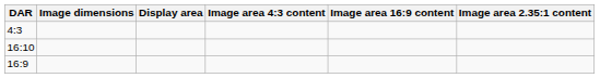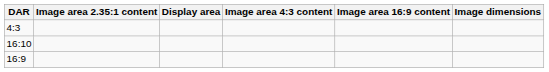 <table class="wikitable">
 <tr>
 <th title="Display aspect ratio">DAR</th>
-<th>Image dimensions</th>
+<th>Image area 2.35:1 content</th>
 <th>Display area</th>
 <th>Image area 4:3 content</th>
 <th>Image area 16:9 content</th>
-<th>Image area 2.35:1 content</th>
+<th>Image dimensions</th>
 </tr>
 <tr>
 <td>4:3</td>
 <td></td>
 <td></td>
 <td></td>
 <td></td>
 <td></td>
 </tr>
 <tr>
 <td>16:10</td>
 <td></td>
 <td></td>
 <td></td>
 <td></td>
 <td></td>
 </tr>
 <tr>
 <td>16:9</td>
 <td></td>
 <td></td>
 <td></td>
 <td></td>
 <td></td>
 </tr>
 </table>
